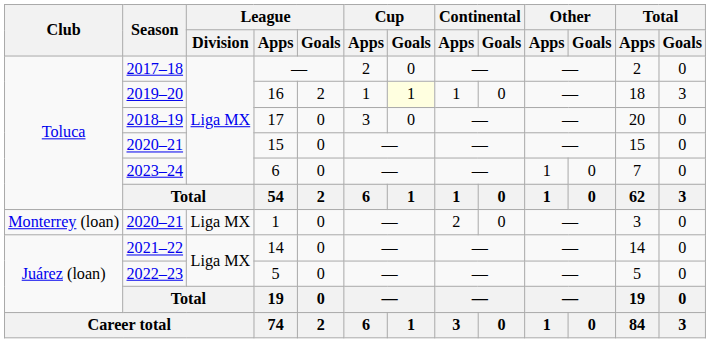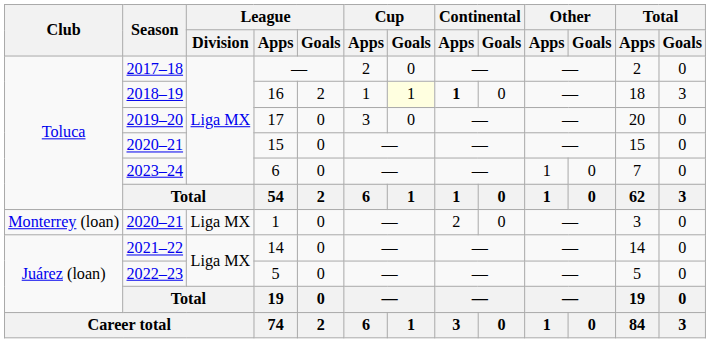 <table class="wikitable" style="text-align:center">
 <tr>
 <th rowspan="2">Club</th>
 <th rowspan="2">Season</th>
 <th colspan="3">League</th>
 <th colspan="2">Cup</th>
 <th colspan="2">Continental</th>
 <th colspan="2">Other</th>
 <th colspan="2">Total</th>
 </tr>
 <tr>
 <th>Division</th>
 <th>Apps</th>
 <th>Goals</th>
 <th>Apps</th>
 <th>Goals</th>
 <th>Apps</th>
 <th>Goals</th>
 <th>Apps</th>
 <th>Goals</th>
 <th>Apps</th>
 <th>Goals</th>
 </tr>
 <tr>
 <td rowspan="6"><a href='#'>Toluca</a></td>
 <td><a href='#'>2017–18</a></td>
 <td rowspan="5"><a href='#'>Liga MX</a></td>
 <td colspan=2>—</td>
 <td>2</td>
 <td>0</td>
 <td colspan=2>—</td>
 <td colspan=2>—</td>
 <td>2</td>
 <td>0</td>
 </tr>
 <tr>
-<td><a href='#'>2019–20</a></td>
+<td><a href='#'>2018–19</a></td>
 <td>16</td>
 <td>2</td>
 <td>1</td>
 <td style="background: lightyellow;">1</td>
-<td>1</td>
+<td><strong>1</strong></td>
 <td>0</td>
 <td colspan=2>—</td>
 <td>18</td>
 <td>3</td>
 </tr>
 <tr>
-<td><a href='#'>2018–19</a></td>
+<td><a href='#'>2019–20</a></td>
 <td>17</td>
 <td>0</td>
 <td>3</td>
 <td>0</td>
 <td colspan=2>—</td>
 <td colspan=2>—</td>
 <td>20</td>
 <td>0</td>
 </tr>
 <tr>
 <td><a href='#'>2020–21</a></td>
 <td>15</td>
 <td>0</td>
 <td colspan=2>—</td>
 <td colspan=2>—</td>
 <td colspan=2>—</td>
 <td>15</td>
 <td>0</td>
 </tr>
 <tr>
 <td><a href='#'>2023–24</a></td>
 <td>6</td>
 <td>0</td>
 <td colspan=2>—</td>
 <td colspan=2>—</td>
 <td>1</td>
 <td>0</td>
 <td>7</td>
 <td>0</td>
 </tr>
 <tr>
 <th colspan="2">Total</th>
 <th>54</th>
 <th>2</th>
 <th>6</th>
 <th>1</th>
 <th>1</th>
 <th>0</th>
 <th>1</th>
 <th>0</th>
 <th>62</th>
 <th>3</th>
 </tr>
 <tr>
 <td><a href='#'>Monterrey</a> (loan)</td>
 <td><a href='#'>2020–21</a></td>
 <td>Liga MX</td>
 <td>1</td>
 <td>0</td>
 <td colspan=2>—</td>
 <td>2</td>
 <td>0</td>
 <td colspan=2>—</td>
 <td>3</td>
 <td>0</td>
 </tr>
 <tr>
 <td rowspan="3"><a href='#'>Juárez</a> (loan)</td>
 <td><a href='#'>2021–22</a></td>
 <td rowspan="2">Liga MX</td>
 <td>14</td>
 <td>0</td>
 <td colspan=2>—</td>
 <td colspan=2>—</td>
 <td colspan=2>—</td>
 <td>14</td>
 <td>0</td>
 </tr>
 <tr>
 <td><a href='#'>2022–23</a></td>
 <td>5</td>
 <td>0</td>
 <td colspan=2>—</td>
 <td colspan=2>—</td>
 <td colspan=2>—</td>
 <td>5</td>
 <td>0</td>
 </tr>
 <tr>
 <th colspan="2">Total</th>
 <th>19</th>
 <th>0</th>
 <th colspan=2>—</th>
 <th colspan=2>—</th>
 <th colspan=2>—</th>
 <th>19</th>
 <th>0</th>
 </tr>
 <tr>
 <th colspan="3">Career total</th>
 <th>74</th>
 <th>2</th>
 <th>6</th>
 <th>1</th>
 <th>3</th>
 <th>0</th>
 <th>1</th>
 <th>0</th>
 <th>84</th>
 <th>3</th>
 </tr>
 </table>
